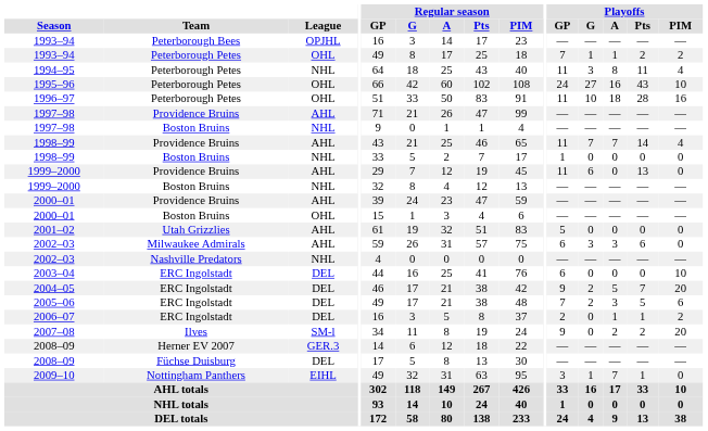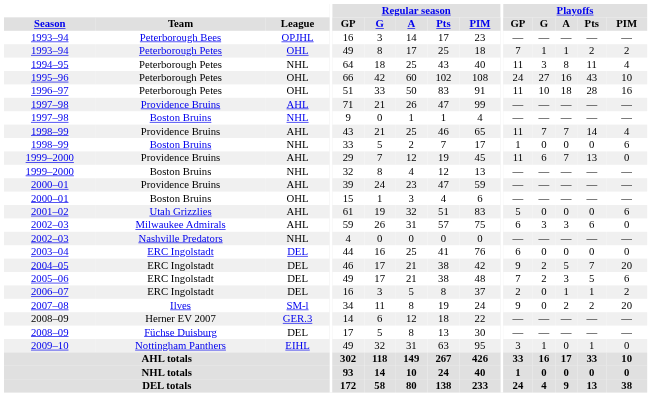 <table border="0" cellpadding="1" cellspacing="0" style="text-align:center; width:60em">
 <tr bgcolor="#e0e0e0">
 <th colspan="3" bgcolor="#ffffff"></th>
 <th rowspan="99" bgcolor="#ffffff"></th>
 <th colspan="5"><a href='#'>Regular season</a></th>
 <th rowspan="99" bgcolor="#ffffff"></th>
 <th colspan="5"><a href='#'>Playoffs</a></th>
 </tr>
 <tr bgcolor="#e0e0e0">
 <th><a href='#'>Season</a></th>
 <th>Team</th>
 <th>League</th>
 <th>GP</th>
 <th><a href='#'>G</a></th>
 <th><a href='#'>A</a></th>
 <th><a href='#'>Pts</a></th>
 <th><a href='#'>PIM</a></th>
 <th>GP</th>
 <th>G</th>
 <th>A</th>
 <th>Pts</th>
 <th>PIM</th>
 </tr>
 <tr>
 <td><a href='#'>1993–94</a></td>
 <td><a href='#'>Peterborough Bees</a></td>
 <td><a href='#'>OPJHL</a></td>
 <td>16</td>
 <td>3</td>
 <td>14</td>
 <td>17</td>
 <td>23</td>
 <td>—</td>
 <td>—</td>
 <td>—</td>
 <td>—</td>
 <td>—</td>
 </tr>
 <tr bgcolor="#f0f0f0">
 <td><a href='#'>1993–94</a></td>
 <td><a href='#'>Peterborough Petes</a></td>
 <td><a href='#'>OHL</a></td>
 <td>49</td>
 <td>8</td>
 <td>17</td>
 <td>25</td>
 <td>18</td>
 <td>7</td>
 <td>1</td>
 <td>1</td>
 <td>2</td>
 <td>2</td>
 </tr>
 <tr>
 <td><a href='#'>1994–95</a></td>
 <td>Peterborough Petes</td>
 <td>NHL</td>
 <td>64</td>
 <td>18</td>
 <td>25</td>
 <td>43</td>
 <td>40</td>
 <td>11</td>
 <td>3</td>
 <td>8</td>
 <td>11</td>
 <td>4</td>
 </tr>
 <tr bgcolor="#f0f0f0">
 <td><a href='#'>1995–96</a></td>
 <td>Peterborough Petes</td>
 <td>OHL</td>
 <td>66</td>
 <td>42</td>
 <td>60</td>
 <td>102</td>
 <td>108</td>
 <td>24</td>
 <td>27</td>
 <td>16</td>
 <td>43</td>
 <td>10</td>
 </tr>
 <tr>
 <td><a href='#'>1996–97</a></td>
 <td>Peterborough Petes</td>
 <td>OHL</td>
 <td>51</td>
 <td>33</td>
 <td>50</td>
 <td>83</td>
 <td>91</td>
 <td>11</td>
 <td>10</td>
 <td>18</td>
 <td>28</td>
 <td>16</td>
 </tr>
 <tr bgcolor="#f0f0f0">
 <td><a href='#'>1997–98</a></td>
 <td><a href='#'>Providence Bruins</a></td>
 <td><a href='#'>AHL</a></td>
 <td>71</td>
 <td>21</td>
 <td>26</td>
 <td>47</td>
 <td>99</td>
 <td>—</td>
 <td>—</td>
 <td>—</td>
 <td>—</td>
 <td>—</td>
 </tr>
 <tr>
 <td><a href='#'>1997–98</a></td>
 <td><a href='#'>Boston Bruins</a></td>
 <td><a href='#'>NHL</a></td>
 <td>9</td>
 <td>0</td>
 <td>1</td>
 <td>1</td>
 <td>4</td>
 <td>—</td>
 <td>—</td>
 <td>—</td>
 <td>—</td>
 <td>—</td>
 </tr>
 <tr bgcolor="#f0f0f0">
 <td><a href='#'>1998–99</a></td>
 <td>Providence Bruins</td>
 <td>AHL</td>
 <td>43</td>
 <td>21</td>
 <td>25</td>
 <td>46</td>
 <td>65</td>
 <td>11</td>
 <td>7</td>
 <td>7</td>
 <td>14</td>
 <td>4</td>
 </tr>
 <tr>
 <td><a href='#'>1998–99</a></td>
 <td><a href='#'>Boston Bruins</a></td>
 <td>NHL</td>
 <td>33</td>
 <td>5</td>
 <td>2</td>
 <td>7</td>
 <td>17</td>
 <td>1</td>
 <td>0</td>
 <td>0</td>
 <td>0</td>
-<td>0</td>
+<td>6</td>
 </tr>
 <tr bgcolor="#f0f0f0">
 <td><a href='#'>1999–2000</a></td>
 <td>Providence Bruins</td>
 <td>AHL</td>
 <td>29</td>
 <td>7</td>
 <td>12</td>
 <td>19</td>
 <td>45</td>
 <td>11</td>
 <td>6</td>
-<td>0</td>
+<td>7</td>
 <td>13</td>
 <td>0</td>
 </tr>
 <tr>
 <td><a href='#'>1999–2000</a></td>
 <td>Boston Bruins</td>
 <td>NHL</td>
 <td>32</td>
 <td>8</td>
 <td>4</td>
 <td>12</td>
 <td>13</td>
 <td>—</td>
 <td>—</td>
 <td>—</td>
 <td>—</td>
 <td>—</td>
 </tr>
 <tr bgcolor="#f0f0f0">
 <td><a href='#'>2000–01</a></td>
 <td>Providence Bruins</td>
 <td>AHL</td>
 <td>39</td>
 <td>24</td>
 <td>23</td>
 <td>47</td>
 <td>59</td>
 <td>—</td>
 <td>—</td>
 <td>—</td>
 <td>—</td>
 <td>—</td>
 </tr>
 <tr>
 <td><a href='#'>2000–01</a></td>
 <td>Boston Bruins</td>
 <td>OHL</td>
 <td>15</td>
 <td>1</td>
 <td>3</td>
 <td>4</td>
 <td>6</td>
 <td>—</td>
 <td>—</td>
 <td>—</td>
 <td>—</td>
 <td>—</td>
 </tr>
 <tr bgcolor="#f0f0f0">
 <td><a href='#'>2001–02</a></td>
 <td><a href='#'>Utah Grizzlies</a></td>
 <td>AHL</td>
 <td>61</td>
 <td>19</td>
 <td>32</td>
 <td>51</td>
 <td>83</td>
 <td>5</td>
 <td>0</td>
 <td>0</td>
 <td>0</td>
-<td>0</td>
+<td>6</td>
 </tr>
 <tr>
 <td><a href='#'>2002–03</a></td>
 <td><a href='#'>Milwaukee Admirals</a></td>
 <td>AHL</td>
 <td>59</td>
 <td>26</td>
 <td>31</td>
 <td>57</td>
 <td>75</td>
 <td>6</td>
 <td>3</td>
 <td>3</td>
 <td>6</td>
 <td>0</td>
 </tr>
 <tr bgcolor="#f0f0f0">
 <td><a href='#'>2002–03</a></td>
 <td><a href='#'>Nashville Predators</a></td>
 <td>NHL</td>
 <td>4</td>
 <td>0</td>
 <td>0</td>
 <td>0</td>
 <td>0</td>
 <td>—</td>
 <td>—</td>
 <td>—</td>
 <td>—</td>
 <td>—</td>
 </tr>
 <tr>
 <td><a href='#'>2003–04</a></td>
 <td><a href='#'>ERC Ingolstadt</a></td>
 <td><a href='#'>DEL</a></td>
 <td>44</td>
 <td>16</td>
 <td>25</td>
 <td>41</td>
 <td>76</td>
 <td>6</td>
 <td>0</td>
 <td>0</td>
 <td>0</td>
-<td>10</td>
+<td>0</td>
 </tr>
 <tr bgcolor="#f0f0f0">
 <td><a href='#'>2004–05</a></td>
 <td>ERC Ingolstadt</td>
 <td>DEL</td>
 <td>46</td>
 <td>17</td>
 <td>21</td>
 <td>38</td>
 <td>42</td>
 <td>9</td>
 <td>2</td>
 <td>5</td>
 <td>7</td>
 <td>20</td>
 </tr>
 <tr>
 <td><a href='#'>2005–06</a></td>
 <td>ERC Ingolstadt</td>
 <td>DEL</td>
 <td>49</td>
 <td>17</td>
 <td>21</td>
 <td>38</td>
 <td>48</td>
 <td>7</td>
 <td>2</td>
 <td>3</td>
 <td>5</td>
 <td>6</td>
 </tr>
 <tr bgcolor="#f0f0f0">
 <td><a href='#'>2006–07</a></td>
 <td>ERC Ingolstadt</td>
 <td>DEL</td>
 <td>16</td>
 <td>3</td>
 <td>5</td>
 <td>8</td>
 <td>37</td>
 <td>2</td>
 <td>0</td>
 <td>1</td>
 <td>1</td>
 <td>2</td>
 </tr>
 <tr>
 <td><a href='#'>2007–08</a></td>
 <td><a href='#'>Ilves</a></td>
 <td><a href='#'>SM-l</a></td>
 <td>34</td>
 <td>11</td>
 <td>8</td>
 <td>19</td>
 <td>24</td>
 <td>9</td>
 <td>0</td>
 <td>2</td>
 <td>2</td>
 <td>20</td>
 </tr>
 <tr bgcolor="#f0f0f0">
 <td>2008–09</td>
 <td>Herner EV 2007</td>
 <td><a href='#'>GER.3</a></td>
 <td>14</td>
 <td>6</td>
 <td>12</td>
 <td>18</td>
 <td>22</td>
 <td>—</td>
 <td>—</td>
 <td>—</td>
 <td>—</td>
 <td>—</td>
 </tr>
 <tr>
 <td><a href='#'>2008–09</a></td>
 <td><a href='#'>Füchse Duisburg</a></td>
 <td>DEL</td>
 <td>17</td>
 <td>5</td>
 <td>8</td>
 <td>13</td>
 <td>30</td>
 <td>—</td>
 <td>—</td>
 <td>—</td>
 <td>—</td>
 <td>—</td>
 </tr>
 <tr bgcolor="#f0f0f0">
 <td><a href='#'>2009–10</a></td>
 <td><a href='#'>Nottingham Panthers</a></td>
 <td><a href='#'>EIHL</a></td>
 <td>49</td>
 <td>32</td>
 <td>31</td>
 <td>63</td>
 <td>95</td>
 <td>3</td>
 <td>1</td>
-<td>7</td>
+<td>0</td>
 <td>1</td>
 <td>0</td>
 </tr>
 <tr bgcolor="#e0e0e0">
 <th colspan="3">AHL totals</th>
 <th>302</th>
 <th>118</th>
 <th>149</th>
 <th>267</th>
 <th>426</th>
 <th>33</th>
 <th>16</th>
 <th>17</th>
 <th>33</th>
 <th>10</th>
 </tr>
 <tr bgcolor="#e0e0e0">
 <th colspan="3">NHL totals</th>
 <th>93</th>
 <th>14</th>
 <th>10</th>
 <th>24</th>
 <th>40</th>
 <th>1</th>
 <th>0</th>
 <th>0</th>
 <th>0</th>
 <th>0</th>
 </tr>
 <tr bgcolor="#e0e0e0">
 <th colspan="3">DEL totals</th>
 <th>172</th>
 <th>58</th>
 <th>80</th>
 <th>138</th>
 <th>233</th>
 <th>24</th>
 <th>4</th>
 <th>9</th>
 <th>13</th>
 <th>38</th>
 </tr>
 </table>
